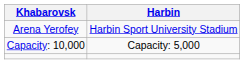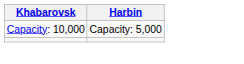 <table class="wikitable" style="text-align:center">
 <tr>
 <th><a href='#'>Khabarovsk</a></th>
 <th><a href='#'>Harbin</a></th>
-</tr>
-<tr>
-<td><a href='#'>Arena Yerofey</a></td>
-<td><a href='#'>Harbin Sport University Stadium</a></td>
 </tr>
 <tr>
 <td><a href='#'>Capacity</a>: 10,000</td>
 <td>Capacity: 5,000</td>
 </tr>
 <tr>
 <td></td>
 <td></td>
 </tr>
 </table>
